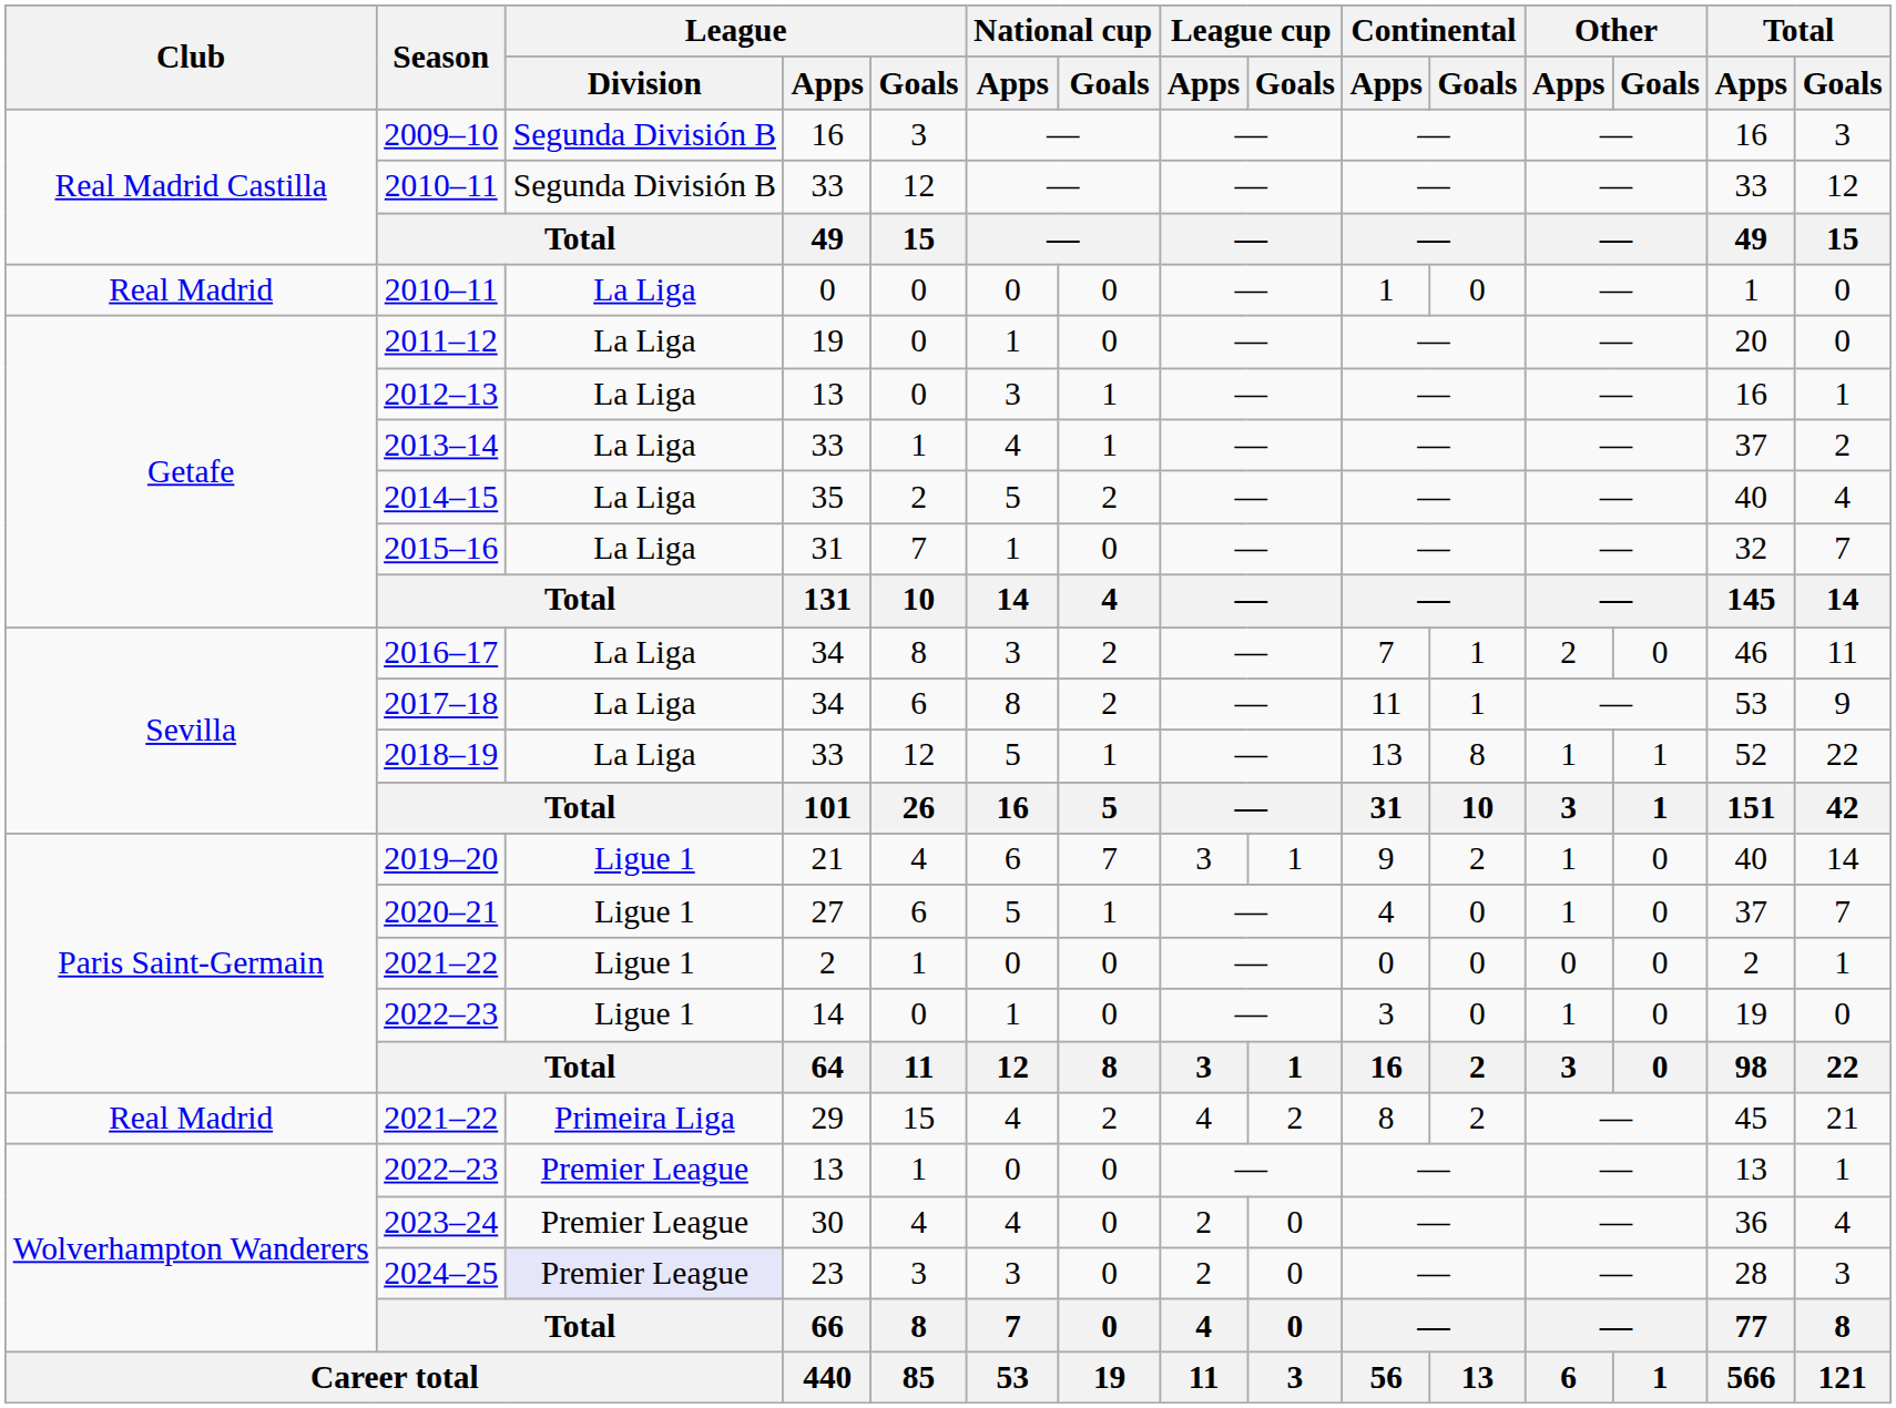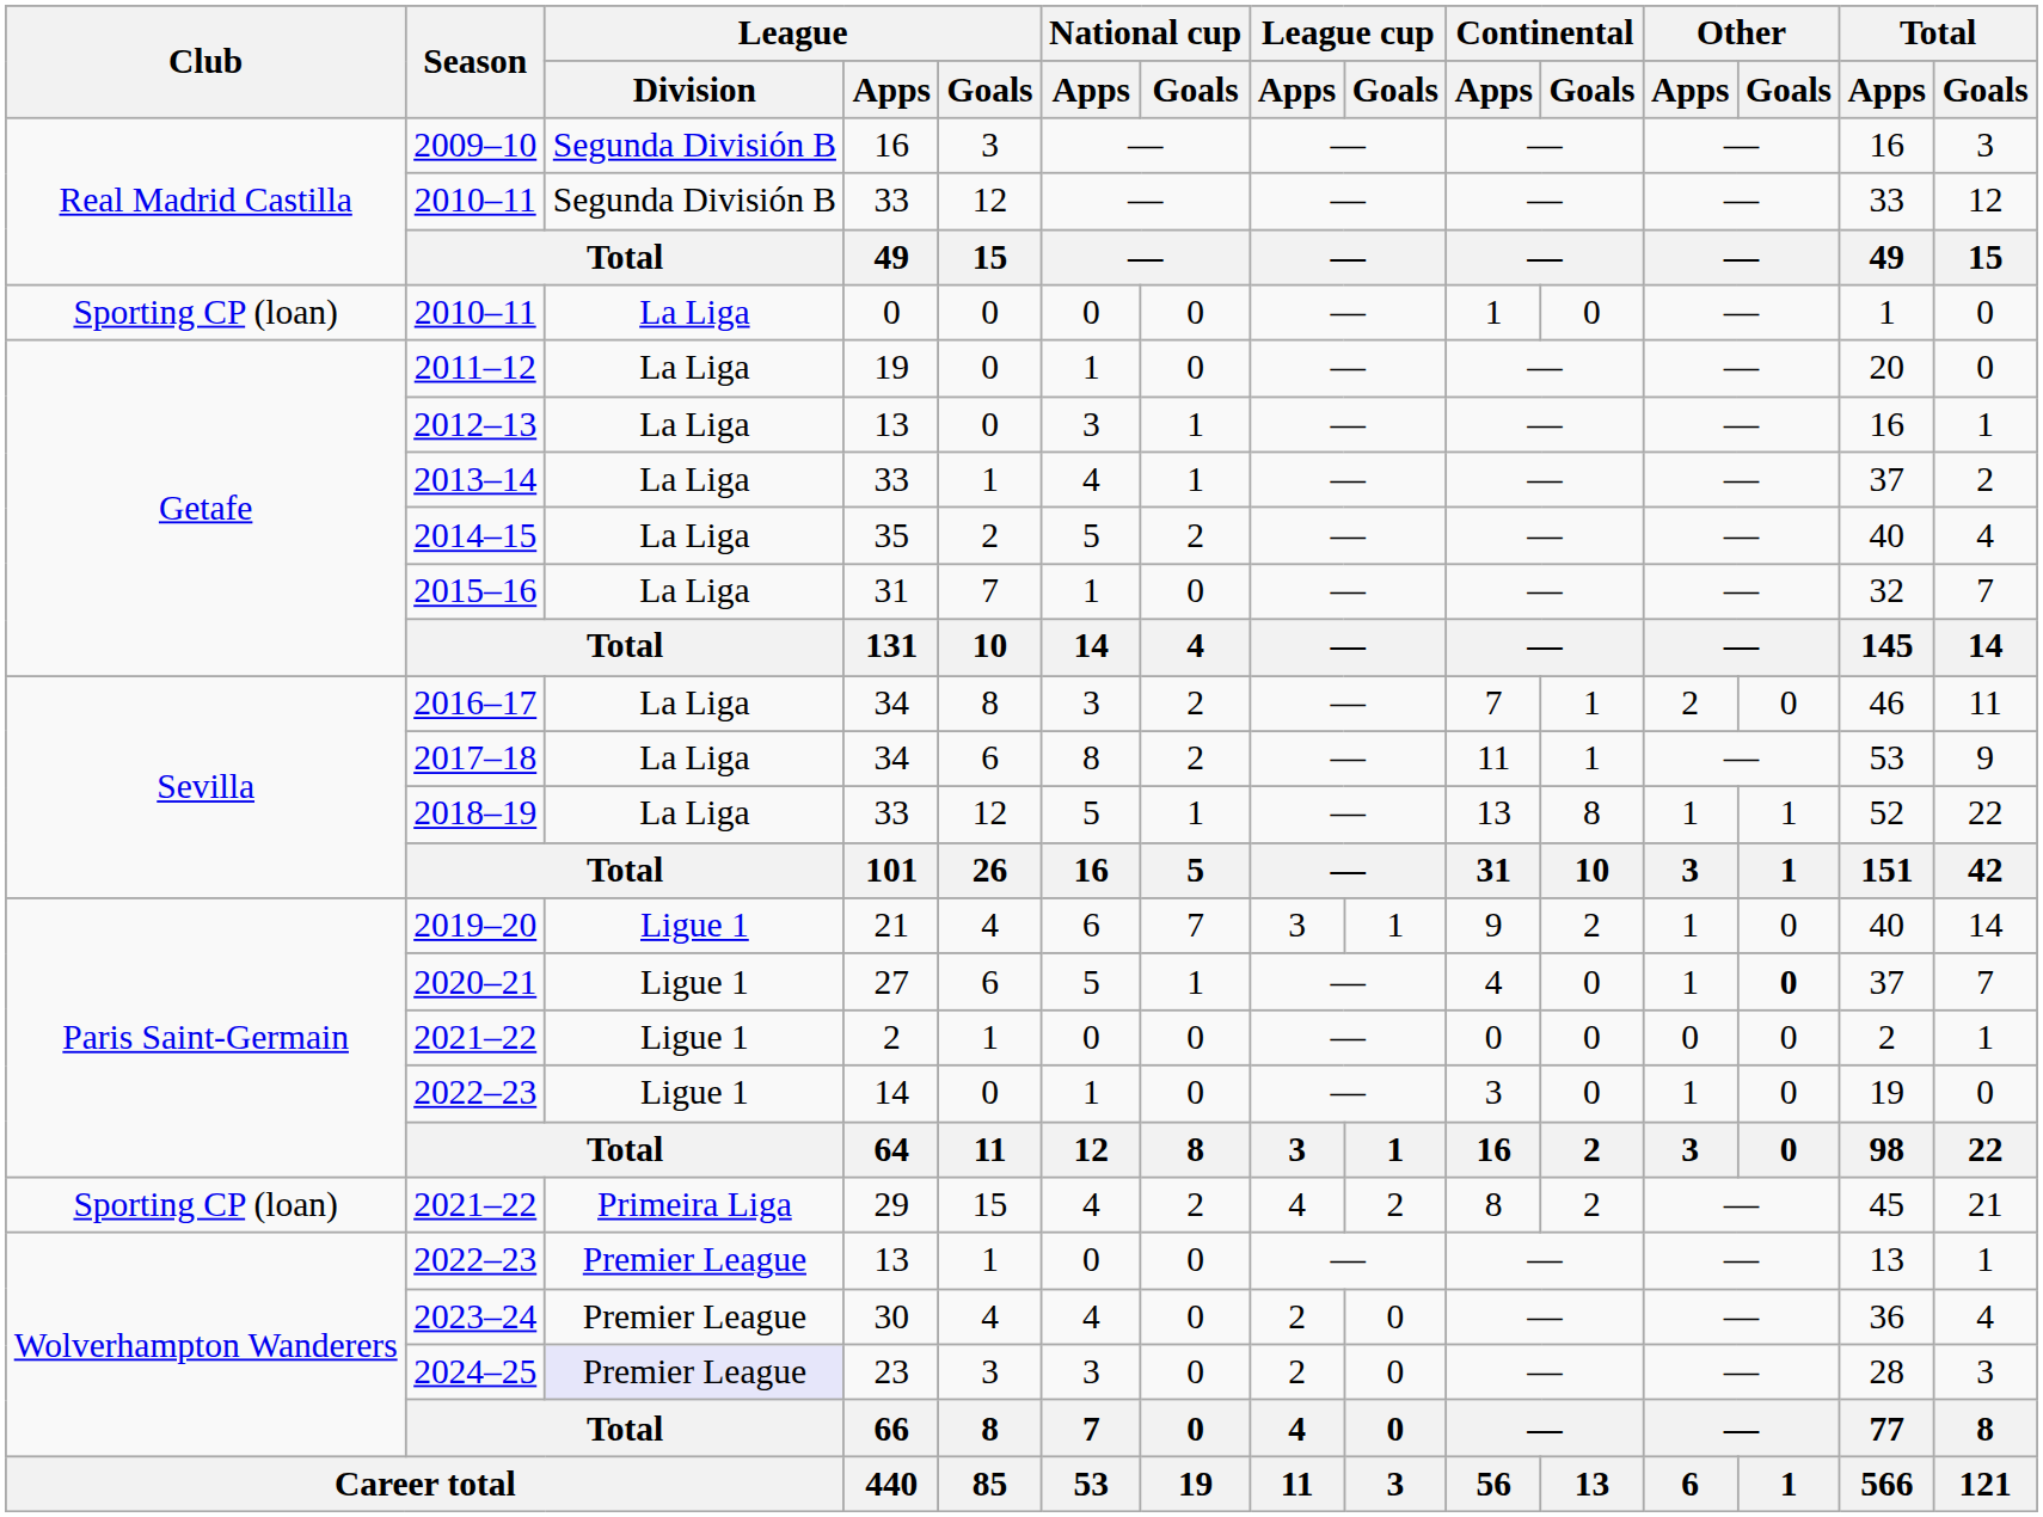 <table class="wikitable" style="text-align: center;">
 <tr>
 <th rowspan="2">Club</th>
 <th rowspan="2">Season</th>
 <th colspan="3">League</th>
 <th colspan="2">National cup</th>
 <th colspan="2">League cup</th>
 <th colspan="2">Continental</th>
 <th colspan="2">Other</th>
 <th colspan="2">Total</th>
 </tr>
 <tr>
 <th>Division</th>
 <th>Apps</th>
 <th>Goals</th>
 <th>Apps</th>
 <th>Goals</th>
 <th>Apps</th>
 <th>Goals</th>
 <th>Apps</th>
 <th>Goals</th>
 <th>Apps</th>
 <th>Goals</th>
 <th>Apps</th>
 <th>Goals</th>
 </tr>
 <tr>
 <td rowspan="3"><a href='#'>Real Madrid Castilla</a></td>
 <td><a href='#'>2009–10</a></td>
 <td><a href='#'>Segunda División B</a></td>
 <td>16</td>
 <td>3</td>
 <td colspan="2">—</td>
 <td colspan="2">—</td>
 <td colspan="2">—</td>
 <td colspan="2">—</td>
 <td>16</td>
 <td>3</td>
 </tr>
 <tr>
 <td><a href='#'>2010–11</a></td>
 <td>Segunda División B</td>
 <td>33</td>
 <td>12</td>
 <td colspan="2">—</td>
 <td colspan="2">—</td>
 <td colspan="2">—</td>
 <td colspan="2">—</td>
 <td>33</td>
 <td>12</td>
 </tr>
 <tr>
 <th colspan="2">Total</th>
 <th>49</th>
 <th>15</th>
 <th colspan="2">—</th>
 <th colspan="2">—</th>
 <th colspan="2">—</th>
 <th colspan="2">—</th>
 <th>49</th>
 <th>15</th>
 </tr>
 <tr>
-<td><a href='#'>Real Madrid</a></td>
+<td><a href='#'>Sporting CP</a> (loan)</td>
 <td><a href='#'>2010–11</a></td>
 <td><a href='#'>La Liga</a></td>
 <td>0</td>
 <td>0</td>
 <td>0</td>
 <td>0</td>
 <td colspan="2">—</td>
 <td>1</td>
 <td>0</td>
 <td colspan="2">—</td>
 <td>1</td>
 <td>0</td>
 </tr>
 <tr>
 <td rowspan="6"><a href='#'>Getafe</a></td>
 <td><a href='#'>2011–12</a></td>
 <td>La Liga</td>
 <td>19</td>
 <td>0</td>
 <td>1</td>
 <td>0</td>
 <td colspan="2">—</td>
 <td colspan="2">—</td>
 <td colspan="2">—</td>
 <td>20</td>
 <td>0</td>
 </tr>
 <tr>
 <td><a href='#'>2012–13</a></td>
 <td>La Liga</td>
 <td>13</td>
 <td>0</td>
 <td>3</td>
 <td>1</td>
 <td colspan="2">—</td>
 <td colspan="2">—</td>
 <td colspan="2">—</td>
 <td>16</td>
 <td>1</td>
 </tr>
 <tr>
 <td><a href='#'>2013–14</a></td>
 <td>La Liga</td>
 <td>33</td>
 <td>1</td>
 <td>4</td>
 <td>1</td>
 <td colspan="2">—</td>
 <td colspan="2">—</td>
 <td colspan="2">—</td>
 <td>37</td>
 <td>2</td>
 </tr>
 <tr>
 <td><a href='#'>2014–15</a></td>
 <td>La Liga</td>
 <td>35</td>
 <td>2</td>
 <td>5</td>
 <td>2</td>
 <td colspan="2">—</td>
 <td colspan="2">—</td>
 <td colspan="2">—</td>
 <td>40</td>
 <td>4</td>
 </tr>
 <tr>
 <td><a href='#'>2015–16</a></td>
 <td>La Liga</td>
 <td>31</td>
 <td>7</td>
 <td>1</td>
 <td>0</td>
 <td colspan="2">—</td>
 <td colspan="2">—</td>
 <td colspan="2">—</td>
 <td>32</td>
 <td>7</td>
 </tr>
 <tr>
 <th colspan="2">Total</th>
 <th>131</th>
 <th>10</th>
 <th>14</th>
 <th>4</th>
 <th colspan="2">—</th>
 <th colspan="2">—</th>
 <th colspan="2">—</th>
 <th>145</th>
 <th>14</th>
 </tr>
 <tr>
 <td rowspan="4"><a href='#'>Sevilla</a></td>
 <td><a href='#'>2016–17</a></td>
 <td>La Liga</td>
 <td>34</td>
 <td>8</td>
 <td>3</td>
 <td>2</td>
 <td colspan="2">—</td>
 <td>7</td>
 <td>1</td>
 <td>2</td>
 <td>0</td>
 <td>46</td>
 <td>11</td>
 </tr>
 <tr>
 <td><a href='#'>2017–18</a></td>
 <td>La Liga</td>
 <td>34</td>
 <td>6</td>
 <td>8</td>
 <td>2</td>
 <td colspan="2">—</td>
 <td>11</td>
 <td>1</td>
 <td colspan="2">—</td>
 <td>53</td>
 <td>9</td>
 </tr>
 <tr>
 <td><a href='#'>2018–19</a></td>
 <td>La Liga</td>
 <td>33</td>
 <td>12</td>
 <td>5</td>
 <td>1</td>
 <td colspan="2">—</td>
 <td>13</td>
 <td>8</td>
 <td>1</td>
 <td>1</td>
 <td>52</td>
 <td>22</td>
 </tr>
 <tr>
 <th colspan="2">Total</th>
 <th>101</th>
 <th>26</th>
 <th>16</th>
 <th>5</th>
 <th colspan="2">—</th>
 <th>31</th>
 <th>10</th>
 <th>3</th>
 <th>1</th>
 <th>151</th>
 <th>42</th>
 </tr>
 <tr>
 <td rowspan="5"><a href='#'>Paris Saint-Germain</a></td>
 <td><a href='#'>2019–20</a></td>
 <td><a href='#'>Ligue 1</a></td>
 <td>21</td>
 <td>4</td>
 <td>6</td>
 <td>7</td>
 <td>3</td>
 <td>1</td>
 <td>9</td>
 <td>2</td>
 <td>1</td>
 <td>0</td>
 <td>40</td>
 <td>14</td>
 </tr>
 <tr>
 <td><a href='#'>2020–21</a></td>
 <td>Ligue 1</td>
 <td>27</td>
 <td>6</td>
 <td>5</td>
 <td>1</td>
 <td colspan="2">—</td>
 <td>4</td>
 <td>0</td>
 <td>1</td>
-<td>0</td>
+<td><strong>0</strong></td>
 <td>37</td>
 <td>7</td>
 </tr>
 <tr>
 <td><a href='#'>2021–22</a></td>
 <td>Ligue 1</td>
 <td>2</td>
 <td>1</td>
 <td>0</td>
 <td>0</td>
 <td colspan="2">—</td>
 <td>0</td>
 <td>0</td>
 <td>0</td>
 <td>0</td>
 <td>2</td>
 <td>1</td>
 </tr>
 <tr>
 <td><a href='#'>2022–23</a></td>
 <td>Ligue 1</td>
 <td>14</td>
 <td>0</td>
 <td>1</td>
 <td>0</td>
 <td colspan="2">—</td>
 <td>3</td>
 <td>0</td>
 <td>1</td>
 <td>0</td>
 <td>19</td>
 <td>0</td>
 </tr>
 <tr>
 <th colspan="2">Total</th>
 <th>64</th>
 <th>11</th>
 <th>12</th>
 <th>8</th>
 <th>3</th>
 <th>1</th>
 <th>16</th>
 <th>2</th>
 <th>3</th>
 <th>0</th>
 <th>98</th>
 <th>22</th>
 </tr>
 <tr>
-<td><a href='#'>Real Madrid</a></td>
+<td><a href='#'>Sporting CP</a> (loan)</td>
 <td><a href='#'>2021–22</a></td>
 <td><a href='#'>Primeira Liga</a></td>
 <td>29</td>
 <td>15</td>
 <td>4</td>
 <td>2</td>
 <td>4</td>
 <td>2</td>
 <td>8</td>
 <td>2</td>
 <td colspan="2">—</td>
 <td>45</td>
 <td>21</td>
 </tr>
 <tr>
 <td rowspan="4"><a href='#'>Wolverhampton Wanderers</a></td>
 <td><a href='#'>2022–23</a></td>
 <td><a href='#'>Premier League</a></td>
 <td>13</td>
 <td>1</td>
 <td>0</td>
 <td>0</td>
 <td colspan="2">—</td>
 <td colspan="2">—</td>
 <td colspan="2">—</td>
 <td>13</td>
 <td>1</td>
 </tr>
 <tr>
 <td><a href='#'>2023–24</a></td>
 <td>Premier League</td>
 <td>30</td>
 <td>4</td>
 <td>4</td>
 <td>0</td>
 <td>2</td>
 <td>0</td>
 <td colspan="2">—</td>
 <td colspan="2">—</td>
 <td>36</td>
 <td>4</td>
 </tr>
 <tr>
 <td><a href='#'>2024–25</a></td>
 <td style="background: lavender;">Premier League</td>
 <td>23</td>
 <td>3</td>
 <td>3</td>
 <td>0</td>
 <td>2</td>
 <td>0</td>
 <td colspan="2">—</td>
 <td colspan="2">—</td>
 <td>28</td>
 <td>3</td>
 </tr>
 <tr>
 <th colspan="2">Total</th>
 <th>66</th>
 <th>8</th>
 <th>7</th>
 <th>0</th>
 <th>4</th>
 <th>0</th>
 <th colspan="2">—</th>
 <th colspan="2">—</th>
 <th>77</th>
 <th>8</th>
 </tr>
 <tr>
 <th colspan="3">Career total</th>
 <th>440</th>
 <th>85</th>
 <th>53</th>
 <th>19</th>
 <th>11</th>
 <th>3</th>
 <th>56</th>
 <th>13</th>
 <th>6</th>
 <th>1</th>
 <th>566</th>
 <th>121</th>
 </tr>
 </table>
